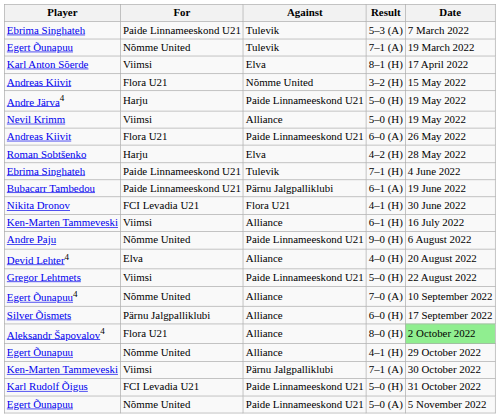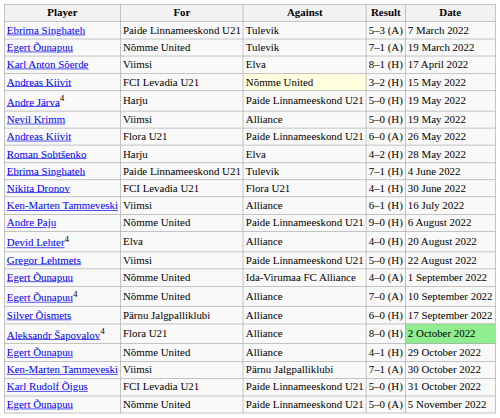 <table class="wikitable sortable">
 <tr>
 <th>Player</th>
 <th>For</th>
 <th>Against</th>
 <th style="text-align:center">Result</th>
 <th>Date</th>
 </tr>
 <tr>
 <td> <a href='#'>Ebrima Singhateh</a></td>
 <td>Paide Linnameeskond U21</td>
 <td>Tulevik</td>
 <td>5–3 (A)</td>
 <td>7 March 2022</td>
 </tr>
 <tr>
 <td> <a href='#'>Egert Õunapuu</a></td>
 <td>Nõmme United</td>
 <td>Tulevik</td>
 <td>7–1 (A)</td>
 <td>19 March 2022</td>
 </tr>
 <tr>
 <td> <a href='#'>Karl Anton Sõerde</a></td>
 <td>Viimsi</td>
 <td>Elva</td>
 <td>8–1 (H)</td>
 <td>17 April 2022</td>
 </tr>
 <tr>
 <td> <a href='#'>Andreas Kiivit</a></td>
-<td>Flora U21</td>
-<td>Nõmme United</td>
+<td>FCI Levadia U21</td>
+<td style="background: lightyellow;">Nõmme United</td>
 <td>3–2 (H)</td>
 <td>15 May 2022</td>
 </tr>
 <tr>
 <td> <a href='#'>Andre Järva</a><sup>4</sup></td>
 <td>Harju</td>
 <td>Paide Linnameeskond U21</td>
 <td>5–0 (H)</td>
 <td>19 May 2022</td>
 </tr>
 <tr>
 <td> <a href='#'>Nevil Krimm</a></td>
 <td>Viimsi</td>
 <td>Alliance</td>
 <td>5–0 (H)</td>
 <td>19 May 2022</td>
 </tr>
 <tr>
 <td> <a href='#'>Andreas Kiivit</a></td>
 <td>Flora U21</td>
 <td>Paide Linnameeskond U21</td>
 <td>6–0 (A)</td>
 <td>26 May 2022</td>
 </tr>
 <tr>
 <td> <a href='#'>Roman Sobtšenko</a></td>
 <td>Harju</td>
 <td>Elva</td>
 <td>4–2 (H)</td>
 <td>28 May 2022</td>
 </tr>
 <tr>
 <td> <a href='#'>Ebrima Singhateh</a></td>
 <td>Paide Linnameeskond U21</td>
 <td>Tulevik</td>
 <td>7–1 (H)</td>
 <td>4 June 2022</td>
 </tr>
 <tr>
-<td> <a href='#'>Bubacarr Tambedou</a></td>
-<td>Paide Linnameeskond U21</td>
-<td>Pärnu Jalgpalliklubi</td>
-<td>6–1 (A)</td>
-<td>19 June 2022</td>
-</tr>
-<tr>
 <td> <a href='#'>Nikita Dronov</a></td>
 <td>FCI Levadia U21</td>
 <td>Flora U21</td>
 <td>4–1 (H)</td>
 <td>30 June 2022</td>
 </tr>
 <tr>
 <td> <a href='#'>Ken-Marten Tammeveski</a></td>
 <td>Viimsi</td>
 <td>Alliance</td>
 <td>6–1 (H)</td>
 <td>16 July 2022</td>
 </tr>
 <tr>
 <td> <a href='#'>Andre Paju</a></td>
 <td>Nõmme United</td>
 <td>Paide Linnameeskond U21</td>
 <td>9–0 (H)</td>
 <td>6 August 2022</td>
 </tr>
 <tr>
 <td> <a href='#'>Devid Lehter</a><sup>4</sup></td>
 <td>Elva</td>
 <td>Alliance</td>
 <td>4–0 (H)</td>
 <td>20 August 2022</td>
 </tr>
 <tr>
 <td> <a href='#'>Gregor Lehtmets</a></td>
 <td>Viimsi</td>
 <td>Paide Linnameeskond U21</td>
 <td>5–0 (H)</td>
 <td>22 August 2022</td>
+</tr>
+<tr>
+<td> <a href='#'>Egert Õunapuu</a></td>
+<td>Nõmme United</td>
+<td>Ida-Virumaa FC Alliance</td>
+<td>4–0 (A)</td>
+<td>1 September 2022</td>
 </tr>
 <tr>
 <td> <a href='#'>Egert Õunapuu</a><sup>4</sup></td>
 <td>Nõmme United</td>
 <td>Alliance</td>
 <td>7–0 (A)</td>
 <td>10 September 2022</td>
 </tr>
 <tr>
 <td> <a href='#'>Silver Õismets</a></td>
 <td>Pärnu Jalgpalliklubi</td>
 <td>Alliance</td>
 <td>6–0 (H)</td>
 <td>17 September 2022</td>
 </tr>
 <tr>
 <td> <a href='#'>Aleksandr Šapovalov</a><sup>4</sup></td>
 <td>Flora U21</td>
 <td>Alliance</td>
 <td>8–0 (H)</td>
 <td style="background: lightgreen;">2 October 2022</td>
 </tr>
 <tr>
 <td> <a href='#'>Egert Õunapuu</a></td>
 <td>Nõmme United</td>
 <td>Alliance</td>
 <td>4–1 (H)</td>
 <td>29 October 2022</td>
 </tr>
 <tr>
 <td> <a href='#'>Ken-Marten Tammeveski</a></td>
 <td>Viimsi</td>
 <td>Pärnu Jalgpalliklubi</td>
 <td>7–1 (A)</td>
 <td>30 October 2022</td>
 </tr>
 <tr>
 <td> <a href='#'>Karl Rudolf Õigus</a></td>
 <td>FCI Levadia U21</td>
 <td>Paide Linnameeskond U21</td>
 <td>5–0 (H)</td>
 <td>31 October 2022</td>
 </tr>
 <tr>
 <td> <a href='#'>Egert Õunapuu</a></td>
 <td>Nõmme United</td>
 <td>Paide Linnameeskond U21</td>
 <td>5–0 (A)</td>
 <td>5 November 2022</td>
 </tr>
 </table>
